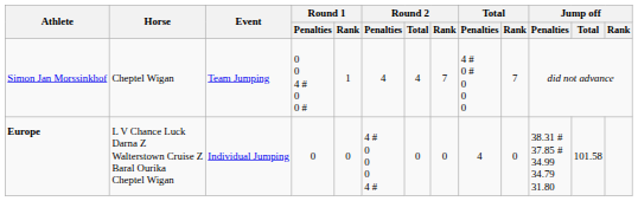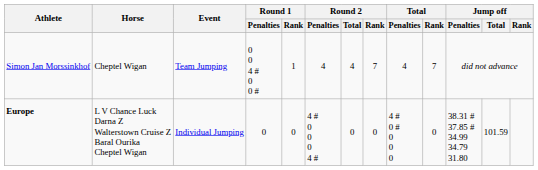 <table class="wikitable" border="1" style="font-size:90%">
 <tr>
 <th rowspan=2>Athlete</th>
 <th rowspan=2>Horse</th>
 <th rowspan=2>Event</th>
 <th colspan=2>Round 1</th>
 <th colspan=3>Round 2</th>
 <th colspan=2>Total</th>
 <th colspan=3>Jump off</th>
 </tr>
 <tr style="font-size:95%">
 <th>Penalties</th>
 <th>Rank</th>
 <th>Penalties</th>
 <th>Total</th>
 <th>Rank</th>
 <th>Penalties</th>
 <th>Rank</th>
 <th>Penalties</th>
 <th>Total</th>
 <th>Rank</th>
 </tr>
 <tr align=center>
 <td align=left><a href='#'>Simon Jan Morssinkhof</a></td>
 <td align=left>Cheptel Wigan</td>
 <td align=left><a href='#'>Team Jumping</a></td>
 <td align=left><br>0<br>0<br>4 #<br>0<br>0 #</td>
 <td>1</td>
 <td>4</td>
 <td>4</td>
 <td>7</td>
-<td align=left><br>4 #<br>0 #<br>0<br>0<br>0</td>
+<td>4</td>
 <td>7</td>
 <td colspan=3><em>did not advance</em></td>
 </tr>
 <tr align=center>
 <td align=left><strong>Europe</strong><br> <br><br><br><br></td>
 <td align=left>L V Chance Luck<br>Darna Z<br>Walterstown Cruise Z<br>Baral Ourika<br>Cheptel Wigan</td>
 <td align=left><a href='#'>Individual Jumping</a></td>
 <td>0</td>
 <td>0</td>
 <td align=left><br>4 #<br>0<br>0<br>0<br>4 #</td>
 <td>0</td>
 <td>0</td>
-<td>4</td>
+<td align=left><br>4 #<br>0 #<br>0<br>0<br>0</td>
 <td>0</td>
 <td align=left><br>38.31 #<br>37.85 #<br>34.99<br>34.79<br>31.80</td>
-<td>101.58</td>
+<td>101.59</td>
 <td></td>
 </tr>
 </table>
